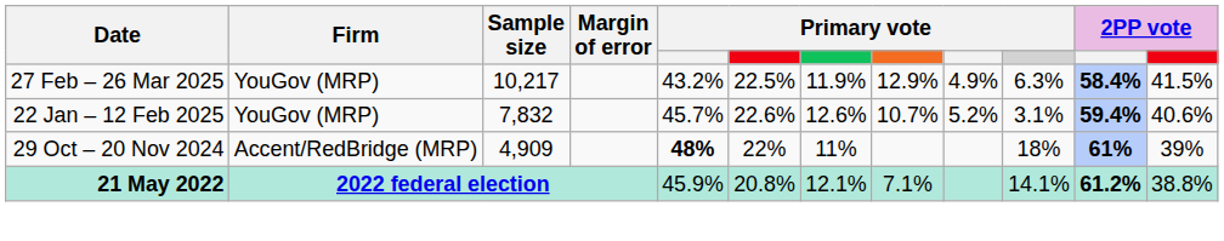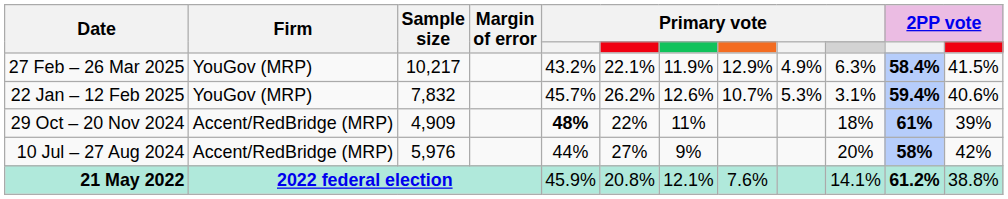 <table class="nowrap wikitable tpl-blanktable" style=text-align:center;font-size:90%>
 <tr>
 <th rowspan=2>Date</th>
 <th rowspan=2>Firm</th>
 <th rowspan=2>Sample<br>size</th>
 <th rowspan=2>Margin<br>of error</th>
 <th colspan=6>Primary vote</th>
 <th colspan=2 class=unsortable style=background:#ebbce3><a href='#'>2PP vote</a></th>
 </tr>
 <tr>
 <th style=background:></th>
 <th class="unsortable" style="background:#F00011"></th>
 <th class=unsortable style=background:#10C25B></th>
 <th class=unsortable style=background:#f36c21></th>
 <th class=unsortable style=background:></th>
 <th class=unsortable style=background:lightgray></th>
 <th style=background:></th>
 <th class="unsortable" style="background:#F00011"></th>
 </tr>
 <tr>
 <td align=right>27 Feb – 26 Mar 2025</td>
 <td align=left>YouGov (MRP)</td>
 <td>10,217</td>
 <td></td>
 <td>43.2%</td>
-<td>22.5%</td>
+<td>22.1%</td>
 <td>11.9%</td>
 <td>12.9%</td>
 <td>4.9%</td>
 <td>6.3%</td>
 <th style="background:#B6CDFB">58.4%</th>
 <td>41.5%</td>
 </tr>
 <tr>
 <td align=right>22 Jan – 12 Feb 2025</td>
 <td align=left>YouGov (MRP)</td>
 <td>7,832</td>
 <td></td>
 <td>45.7%</td>
-<td>22.6%</td>
+<td>26.2%</td>
 <td>12.6%</td>
 <td>10.7%</td>
-<td>5.2%</td>
+<td>5.3%</td>
 <td>3.1%</td>
 <th style="background:#B6CDFB">59.4%</th>
 <td>40.6%</td>
 </tr>
 <tr>
 <td align=right>29 Oct – 20 Nov 2024</td>
 <td align=left>Accent/RedBridge (MRP)</td>
 <td>4,909</td>
 <td></td>
 <td><strong>48%</strong></td>
 <td>22%</td>
 <td>11%</td>
 <td></td>
 <td></td>
 <td>18%</td>
 <th style="background:#B6CDFB">61%</th>
 <td>39%</td>
 </tr>
+<tr>
+<td align=right>10 Jul – 27 Aug 2024</td>
+<td align=left>Accent/RedBridge (MRP)</td>
+<td>5,976</td>
+<td></td>
+<td>44%</td>
+<td>27%</td>
+<td>9%</td>
+<td></td>
+<td></td>
+<td>20%</td>
+<th style="background:#B6CDFB">58%</th>
+<td>42%</td>
+</tr>
 <tr style=background:#b0e9db>
 <td style=text-align:right data-sort-value=21-May-2022><strong>21 May 2022</strong></td>
 <td colspan=3 style=text-align:center><strong><a href='#'>2022 federal election</a></strong></td>
 <td>45.9%</td>
 <td>20.8%</td>
 <td>12.1%</td>
-<td>7.1%</td>
+<td>7.6%</td>
 <td></td>
 <td>14.1%</td>
 <td><strong>61.2%</strong></td>
 <td>38.8%</td>
 </tr>
 </table>
